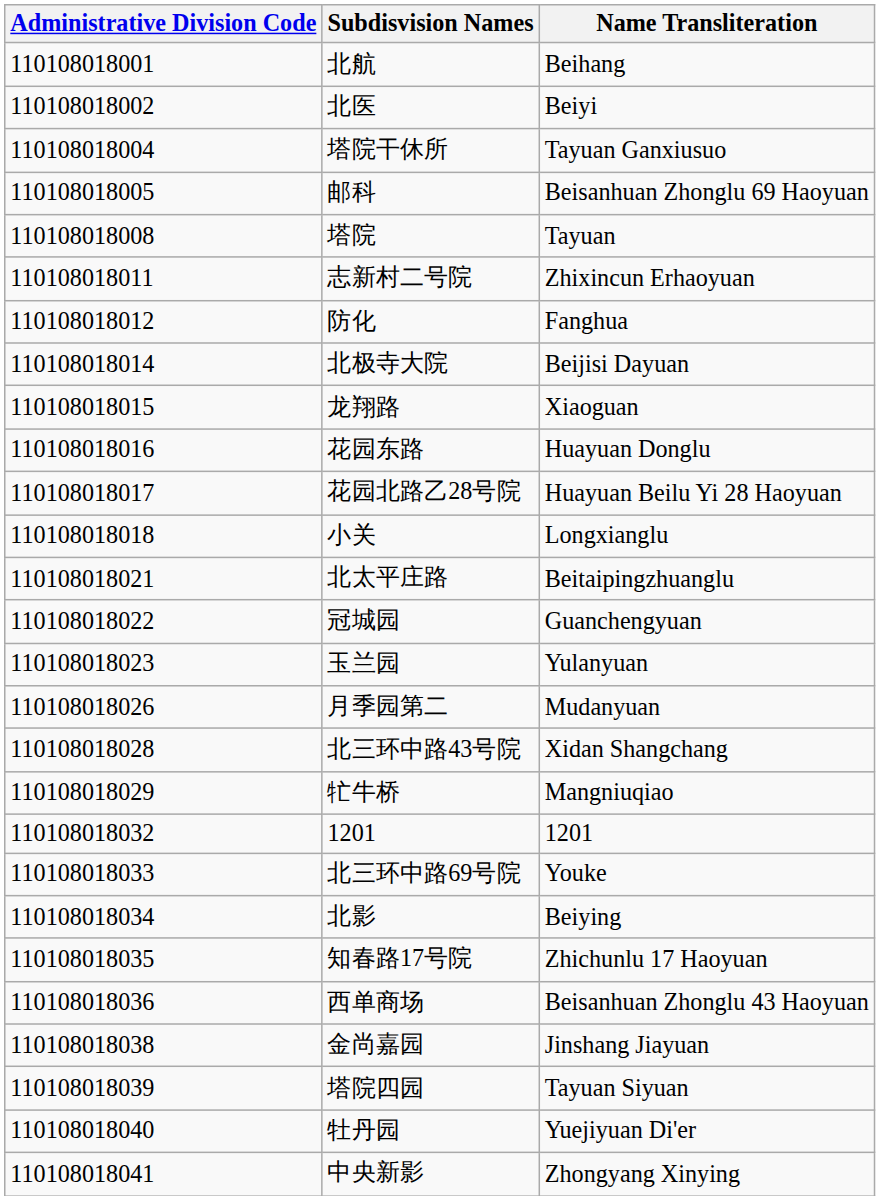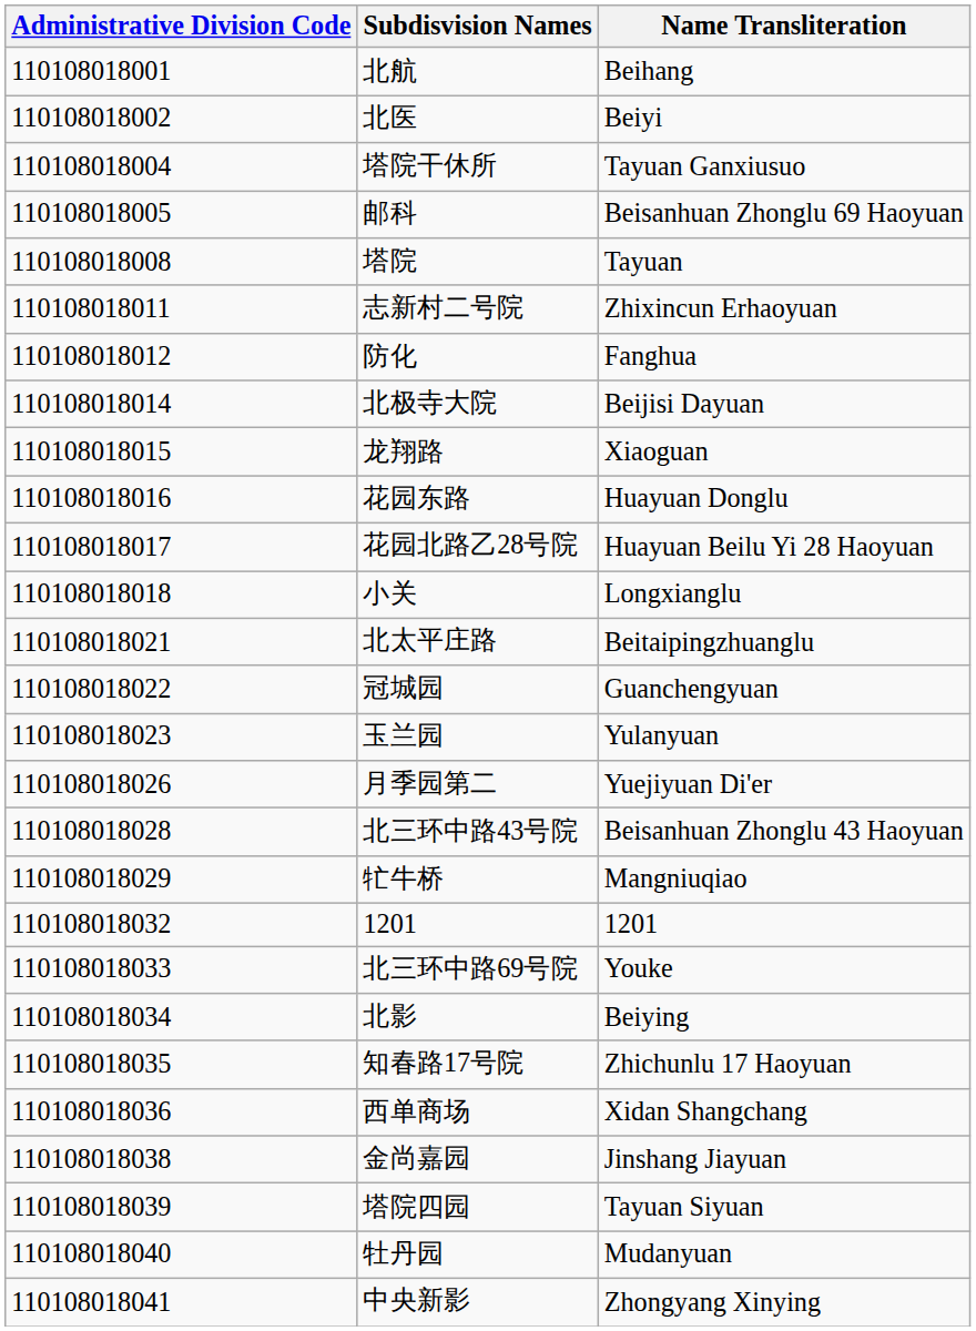 <table class="wikitable sortable">
 <tr>
 <th><a href='#'>Administrative Division Code</a></th>
 <th>Subdisvision Names</th>
 <th>Name Transliteration</th>
 </tr>
 <tr>
 <td>110108018001</td>
 <td>北航</td>
 <td>Beihang</td>
 </tr>
 <tr>
 <td>110108018002</td>
 <td>北医</td>
 <td>Beiyi</td>
 </tr>
 <tr>
 <td>110108018004</td>
 <td>塔院干休所</td>
 <td>Tayuan Ganxiusuo</td>
 </tr>
 <tr>
 <td>110108018005</td>
 <td>邮科</td>
 <td>Beisanhuan Zhonglu 69 Haoyuan</td>
 </tr>
 <tr>
 <td>110108018008</td>
 <td>塔院</td>
 <td>Tayuan</td>
 </tr>
 <tr>
 <td>110108018011</td>
 <td>志新村二号院</td>
 <td>Zhixincun Erhaoyuan</td>
 </tr>
 <tr>
 <td>110108018012</td>
 <td>防化</td>
 <td>Fanghua</td>
 </tr>
 <tr>
 <td>110108018014</td>
 <td>北极寺大院</td>
 <td>Beijisi Dayuan</td>
 </tr>
 <tr>
 <td>110108018015</td>
 <td>龙翔路</td>
 <td>Xiaoguan</td>
 </tr>
 <tr>
 <td>110108018016</td>
 <td>花园东路</td>
 <td>Huayuan Donglu</td>
 </tr>
 <tr>
 <td>110108018017</td>
 <td>花园北路乙28号院</td>
 <td>Huayuan Beilu Yi 28 Haoyuan</td>
 </tr>
 <tr>
 <td>110108018018</td>
 <td>小关</td>
 <td>Longxianglu</td>
 </tr>
 <tr>
 <td>110108018021</td>
 <td>北太平庄路</td>
 <td>Beitaipingzhuanglu</td>
 </tr>
 <tr>
 <td>110108018022</td>
 <td>冠城园</td>
 <td>Guanchengyuan</td>
 </tr>
 <tr>
 <td>110108018023</td>
 <td>玉兰园</td>
 <td>Yulanyuan</td>
 </tr>
 <tr>
 <td>110108018026</td>
 <td>月季园第二</td>
-<td>Mudanyuan</td>
+<td>Yuejiyuan Di'er</td>
 </tr>
 <tr>
 <td>110108018028</td>
 <td>北三环中路43号院</td>
-<td>Xidan Shangchang</td>
+<td>Beisanhuan Zhonglu 43 Haoyuan</td>
 </tr>
 <tr>
 <td>110108018029</td>
 <td>牤牛桥</td>
 <td>Mangniuqiao</td>
 </tr>
 <tr>
 <td>110108018032</td>
 <td>1201</td>
 <td>1201</td>
 </tr>
 <tr>
 <td>110108018033</td>
 <td>北三环中路69号院</td>
 <td>Youke</td>
 </tr>
 <tr>
 <td>110108018034</td>
 <td>北影</td>
 <td>Beiying</td>
 </tr>
 <tr>
 <td>110108018035</td>
 <td>知春路17号院</td>
 <td>Zhichunlu 17 Haoyuan</td>
 </tr>
 <tr>
 <td>110108018036</td>
 <td>西单商场</td>
-<td>Beisanhuan Zhonglu 43 Haoyuan</td>
+<td>Xidan Shangchang</td>
 </tr>
 <tr>
 <td>110108018038</td>
 <td>金尚嘉园</td>
 <td>Jinshang Jiayuan</td>
 </tr>
 <tr>
 <td>110108018039</td>
 <td>塔院四园</td>
 <td>Tayuan Siyuan</td>
 </tr>
 <tr>
 <td>110108018040</td>
 <td>牡丹园</td>
-<td>Yuejiyuan Di'er</td>
+<td>Mudanyuan</td>
 </tr>
 <tr>
 <td>110108018041</td>
 <td>中央新影</td>
 <td>Zhongyang Xinying</td>
 </tr>
 </table>
